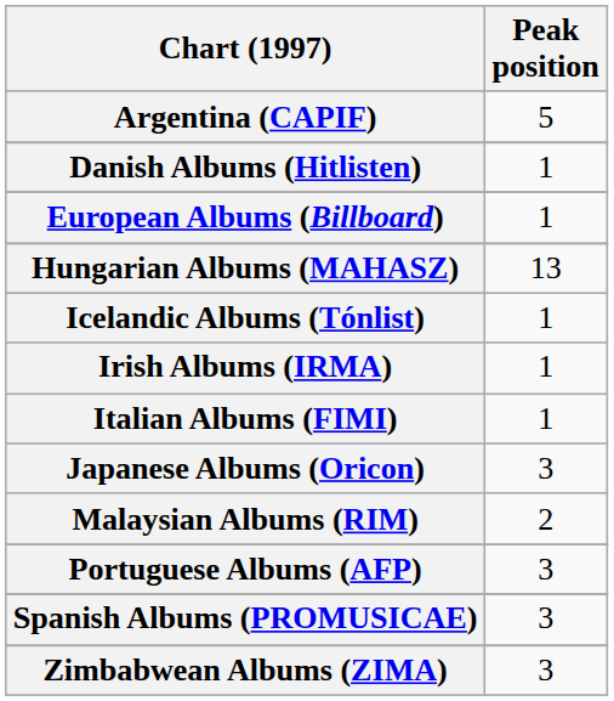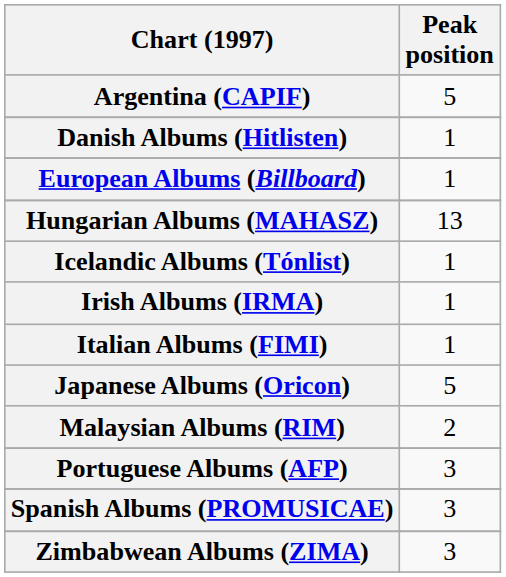 <table class="wikitable sortable plainrowheaders" style="text-align:center;">
 <tr>
 <th>Chart (1997)</th>
 <th>Peak<br>position</th>
 </tr>
 <tr>
 <th scope="row">Argentina (<a href='#'>CAPIF</a>)</th>
 <td align="center">5</td>
 </tr>
 <tr>
 </tr>
 <tr>
 </tr>
 <tr>
 </tr>
 <tr>
 </tr>
 <tr>
 </tr>
 <tr>
 <th scope="row">Danish Albums (<a href='#'>Hitlisten</a>)</th>
 <td style="text-align:center;">1</td>
 </tr>
 <tr>
 </tr>
 <tr>
 <th scope="row"><a href='#'>European Albums</a> (<em><a href='#'>Billboard</a></em>)</th>
 <td style="text-align:center;">1</td>
 </tr>
 <tr>
 </tr>
 <tr>
 </tr>
 <tr>
 </tr>
 <tr>
 <th scope="row">Hungarian Albums (<a href='#'>MAHASZ</a>)</th>
 <td style="text-align:center;">13</td>
 </tr>
 <tr>
 <th scope="row">Icelandic Albums (<a href='#'>Tónlist</a>)</th>
 <td align="center">1</td>
 </tr>
 <tr>
 <th scope="row">Irish Albums (<a href='#'>IRMA</a>)</th>
 <td style="text-align:center;">1</td>
 </tr>
 <tr>
 <th scope="row">Italian Albums (<a href='#'>FIMI</a>)</th>
 <td style="text-align:center;">1</td>
 </tr>
 <tr>
 <th scope="row">Japanese Albums (<a href='#'>Oricon</a>)</th>
-<td style="text-align:center;">3</td>
+<td style="text-align:center;">5</td>
 </tr>
 <tr>
 <th scope="row">Malaysian Albums (<a href='#'>RIM</a>)</th>
 <td style="text-align:center;">2</td>
 </tr>
 <tr>
 </tr>
 <tr>
 </tr>
 <tr>
 <th scope="row">Portuguese Albums (<a href='#'>AFP</a>)</th>
 <td style="text-align:center;">3</td>
 </tr>
 <tr>
 </tr>
 <tr>
 <th scope="row">Spanish Albums (<a href='#'>PROMUSICAE</a>)</th>
 <td style="text-align:center;">3</td>
 </tr>
 <tr>
 </tr>
 <tr>
 </tr>
 <tr>
 </tr>
 <tr>
 </tr>
 <tr>
 </tr>
 <tr>
 <th scope="row">Zimbabwean Albums (<a href='#'>ZIMA</a>)</th>
 <td style="text-align:center;">3</td>
 </tr>
 </table>
